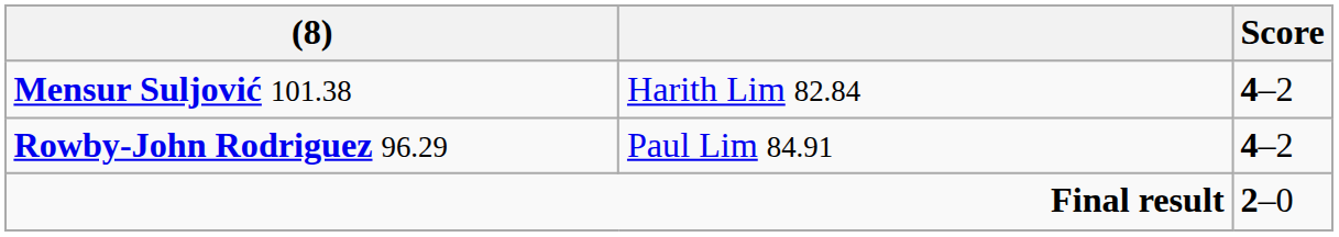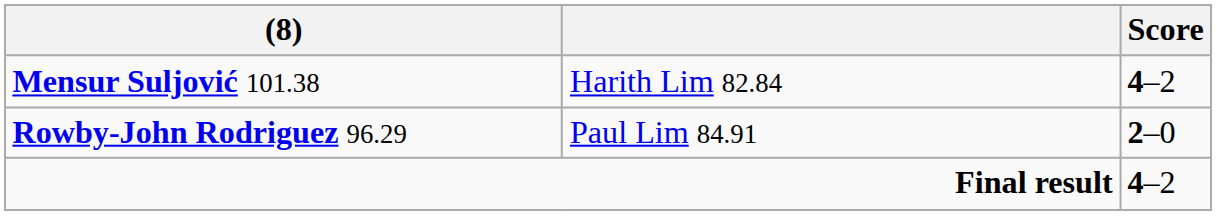 <table class="wikitable">
 <tr>
 <th width=270><strong></strong> (8)</th>
 <th width=270></th>
 <th>Score</th>
 </tr>
 <tr>
 <td><strong><a href='#'>Mensur Suljović</a></strong> <small><span>101.38</span></small></td>
 <td><a href='#'>Harith Lim</a> <small><span>82.84</span></small></td>
 <td><strong>4</strong>–2</td>
 </tr>
 <tr>
 <td><strong><a href='#'>Rowby-John Rodriguez</a></strong> <small><span>96.29</span></small></td>
 <td><a href='#'>Paul Lim</a> <small><span>84.91</span></small></td>
-<td><strong>4</strong>–2</td>
+<td><strong>2</strong>–0</td>
 </tr>
 <tr>
 <td colspan="2" align="right"><strong>Final result</strong></td>
-<td><strong>2</strong>–0</td>
+<td><strong>4</strong>–2</td>
 </tr>
 </table>
